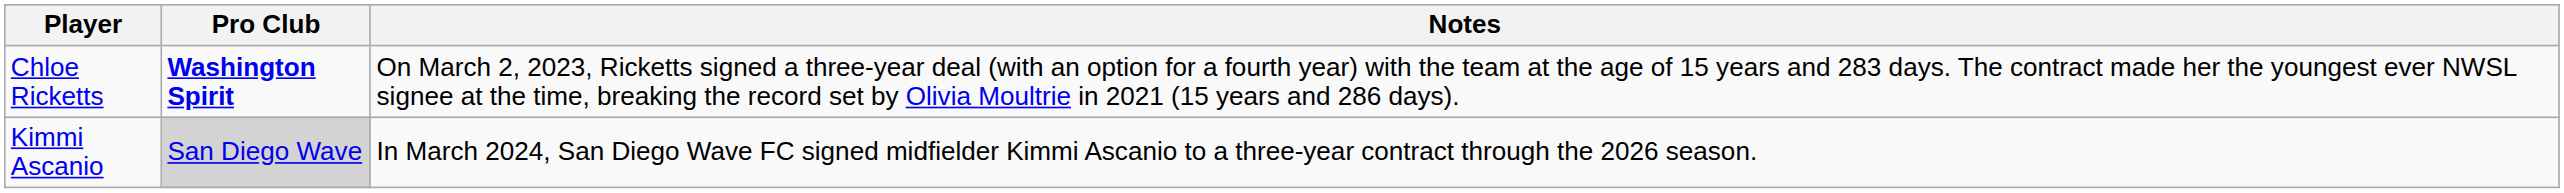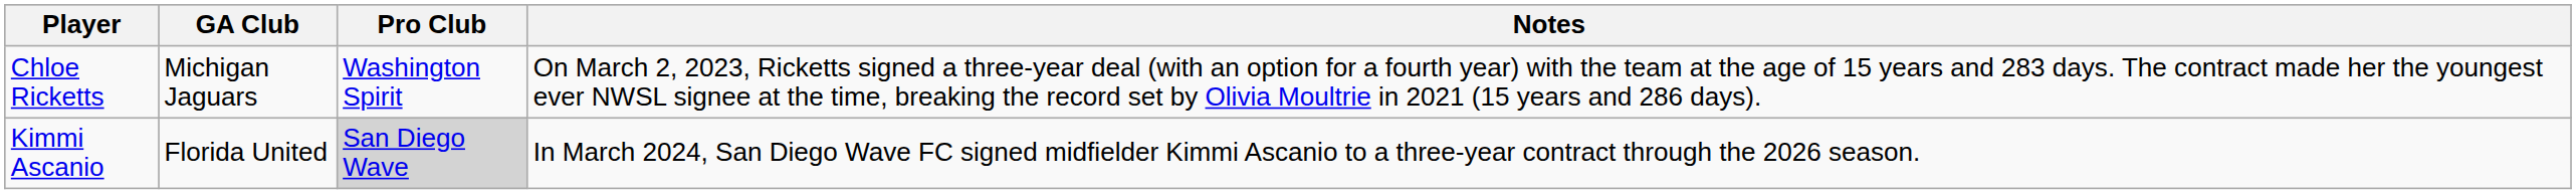 <table class="wikitable">
 <tr>
 <th>Player</th>
+<th>GA Club</th>
 <th>Pro Club</th>
 <th>Notes</th>
 </tr>
 <tr>
 <td><a href='#'>Chloe Ricketts</a></td>
-<td><strong><a href='#'>Washington Spirit</a></strong></td>
+<td>Michigan Jaguars</td>
+<td><a href='#'>Washington Spirit</a></td>
 <td>On March 2, 2023, Ricketts signed a three-year deal (with an option for a fourth year) with the team at the age of 15 years and 283 days. The contract made her the youngest ever NWSL signee at the time, breaking the record set by <a href='#'>Olivia Moultrie</a> in 2021 (15 years and 286 days).</td>
 </tr>
 <tr>
 <td><a href='#'>Kimmi Ascanio</a></td>
+<td>Florida United</td>
 <td style="background: lightgrey;"><a href='#'>San Diego Wave</a></td>
 <td>In March 2024, San Diego Wave FC signed midfielder Kimmi Ascanio to a three-year contract through the 2026 season.</td>
 </tr>
 </table>
